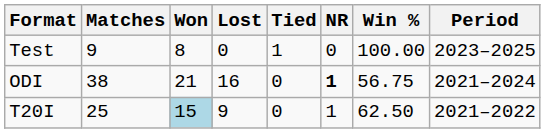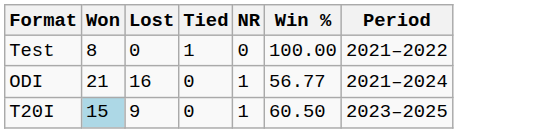 <table class="wikitable">
 <tr>
 <th>Format</th>
-<th>Matches</th>
 <th>Won</th>
 <th>Lost</th>
 <th>Tied</th>
 <th>NR</th>
 <th>Win %</th>
 <th>Period</th>
 </tr>
 <tr>
 <td>Test</td>
-<td>9</td>
 <td>8</td>
 <td>0</td>
 <td>1</td>
 <td>0</td>
 <td>100.00</td>
-<td>2023–2025</td>
+<td>2021–2022</td>
 </tr>
 <tr>
 <td>ODI</td>
-<td>38</td>
 <td>21</td>
 <td>16</td>
 <td>0</td>
-<td><strong>1</strong></td>
-<td>56.75</td>
+<td>1</td>
+<td>56.77</td>
 <td>2021–2024</td>
 </tr>
 <tr>
 <td>T20I</td>
-<td>25</td>
 <td style="background: lightblue;">15</td>
 <td>9</td>
 <td>0</td>
 <td>1</td>
-<td>62.50</td>
-<td>2021–2022</td>
+<td>60.50</td>
+<td>2023–2025</td>
 </tr>
 </table>
